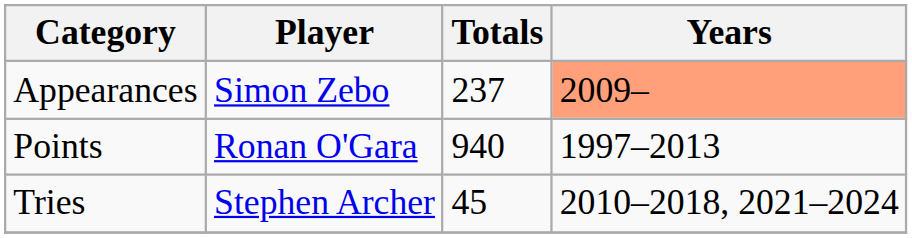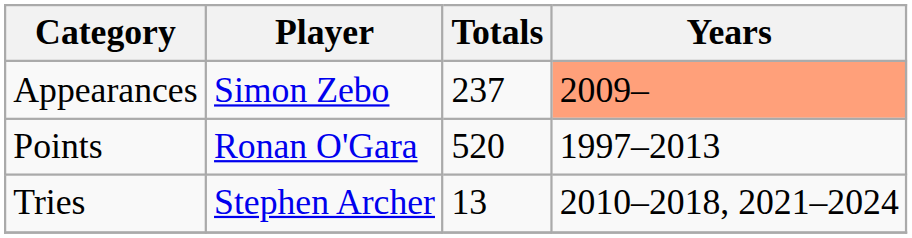 <table class="wikitable">
 <tr>
 <th>Category</th>
 <th>Player</th>
 <th>Totals</th>
 <th>Years</th>
 </tr>
 <tr>
 <td>Appearances</td>
 <td><a href='#'>Simon Zebo</a></td>
 <td>237</td>
 <td style="background: lightsalmon;">2009–</td>
 </tr>
 <tr>
 <td>Points</td>
 <td><a href='#'>Ronan O'Gara</a></td>
-<td>940</td>
+<td>520</td>
 <td>1997–2013</td>
 </tr>
 <tr>
 <td>Tries</td>
 <td><a href='#'>Stephen Archer</a></td>
-<td>45</td>
+<td>13</td>
 <td>2010–2018, 2021–2024</td>
 </tr>
 <tr>
 </tr>
 </table>
